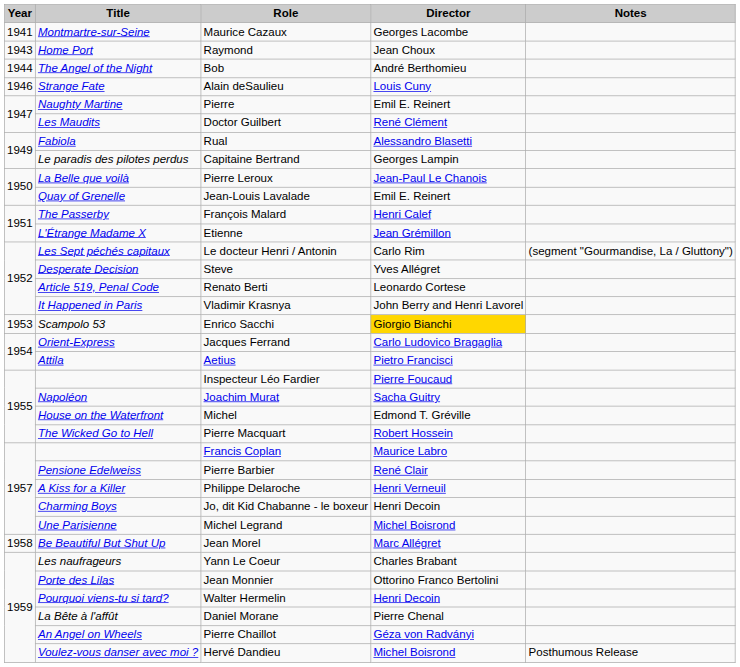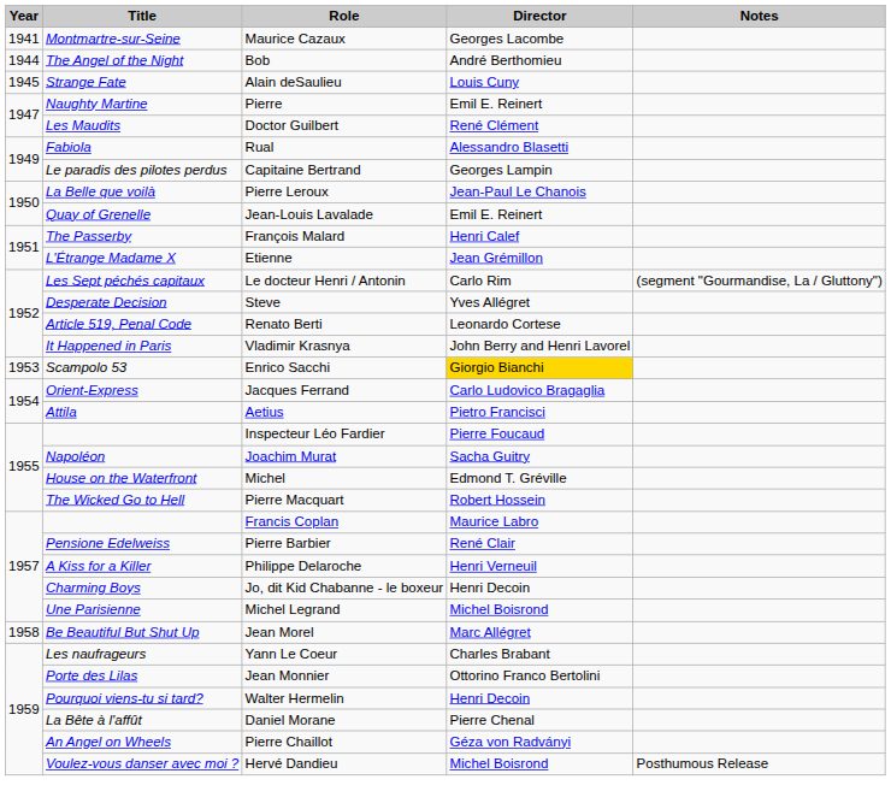 <table class="wikitable">
 <tr>
 <th style="background: #CCCCCC;">Year</th>
 <th style="background: #CCCCCC;">Title</th>
 <th style="background: #CCCCCC;">Role</th>
 <th style="background: #CCCCCC;">Director</th>
 <th style="background: #CCCCCC;">Notes</th>
 </tr>
 <tr>
 <td>1941</td>
 <td><em><a href='#'>Montmartre-sur-Seine</a></em></td>
 <td>Maurice Cazaux</td>
 <td>Georges Lacombe</td>
 <td></td>
 </tr>
 <tr>
-<td>1943</td>
-<td><em><a href='#'>Home Port</a></em></td>
-<td>Raymond</td>
-<td>Jean Choux</td>
-<td></td>
-</tr>
-<tr>
 <td>1944</td>
 <td><em><a href='#'>The Angel of the Night</a></em></td>
 <td>Bob</td>
 <td>André Berthomieu</td>
 <td></td>
 </tr>
 <tr>
-<td>1946</td>
+<td>1945</td>
 <td><em><a href='#'>Strange Fate</a></em></td>
 <td>Alain deSaulieu</td>
 <td><a href='#'>Louis Cuny</a></td>
 <td></td>
 </tr>
 <tr>
 <td rowspan=2>1947</td>
 <td><em><a href='#'>Naughty Martine</a></em></td>
 <td>Pierre</td>
 <td>Emil E. Reinert</td>
 <td></td>
 </tr>
 <tr>
 <td><em><a href='#'>Les Maudits</a></em></td>
 <td>Doctor Guilbert</td>
 <td><a href='#'>René Clément</a></td>
 <td></td>
 </tr>
 <tr>
 <td rowspan=2>1949</td>
 <td><em><a href='#'>Fabiola</a></em></td>
 <td>Rual</td>
 <td><a href='#'>Alessandro Blasetti</a></td>
 <td></td>
 </tr>
 <tr>
 <td><em>Le paradis des pilotes perdus</em></td>
 <td>Capitaine Bertrand</td>
 <td>Georges Lampin</td>
 <td></td>
 </tr>
 <tr>
 <td rowspan=2>1950</td>
 <td><em><a href='#'>La Belle que voilà</a></em></td>
 <td>Pierre Leroux</td>
 <td><a href='#'>Jean-Paul Le Chanois</a></td>
 <td></td>
 </tr>
 <tr>
 <td><em><a href='#'>Quay of Grenelle</a></em></td>
 <td>Jean-Louis Lavalade</td>
 <td>Emil E. Reinert</td>
 <td></td>
 </tr>
 <tr>
 <td rowspan=2>1951</td>
 <td><em><a href='#'>The Passerby</a></em></td>
 <td>François Malard</td>
 <td><a href='#'>Henri Calef</a></td>
 <td></td>
 </tr>
 <tr>
 <td><em><a href='#'>L'Étrange Madame X</a></em></td>
 <td>Etienne</td>
 <td><a href='#'>Jean Grémillon</a></td>
 <td></td>
 </tr>
 <tr>
 <td rowspan=4>1952</td>
 <td><em><a href='#'>Les Sept péchés capitaux</a></em></td>
 <td>Le docteur Henri / Antonin</td>
 <td>Carlo Rim</td>
 <td>(segment "Gourmandise, La / Gluttony")</td>
 </tr>
 <tr>
 <td><em><a href='#'>Desperate Decision</a></em></td>
 <td>Steve</td>
 <td>Yves Allégret</td>
 <td></td>
 </tr>
 <tr>
 <td><em><a href='#'>Article 519, Penal Code</a></em></td>
 <td>Renato Berti</td>
 <td>Leonardo Cortese</td>
 <td></td>
 </tr>
 <tr>
 <td><em><a href='#'>It Happened in Paris</a></em></td>
 <td>Vladimir Krasnya</td>
 <td>John Berry and Henri Lavorel</td>
 <td></td>
 </tr>
 <tr>
 <td>1953</td>
 <td><em>Scampolo 53</em></td>
 <td>Enrico Sacchi</td>
 <td style="background: gold;">Giorgio Bianchi</td>
 <td></td>
 </tr>
 <tr>
 <td rowspan=2>1954</td>
 <td><em><a href='#'>Orient-Express</a></em></td>
 <td>Jacques Ferrand</td>
 <td><a href='#'>Carlo Ludovico Bragaglia</a></td>
 <td></td>
 </tr>
 <tr>
 <td><em><a href='#'>Attila</a></em></td>
 <td><a href='#'>Aetius</a></td>
 <td><a href='#'>Pietro Francisci</a></td>
 <td></td>
 </tr>
 <tr>
 <td rowspan=4>1955</td>
 <td><em></em></td>
 <td>Inspecteur Léo Fardier</td>
 <td><a href='#'>Pierre Foucaud</a></td>
 <td></td>
 </tr>
 <tr>
 <td><em><a href='#'>Napoléon</a></em></td>
 <td><a href='#'>Joachim Murat</a></td>
 <td><a href='#'>Sacha Guitry</a></td>
 <td></td>
 </tr>
 <tr>
 <td><em><a href='#'>House on the Waterfront</a></em></td>
 <td>Michel</td>
 <td>Edmond T. Gréville</td>
 <td></td>
 </tr>
 <tr>
 <td><em><a href='#'>The Wicked Go to Hell</a></em></td>
 <td>Pierre Macquart</td>
 <td><a href='#'>Robert Hossein</a></td>
 <td></td>
 </tr>
 <tr>
 <td rowspan=5>1957</td>
 <td><em></em></td>
 <td><a href='#'>Francis Coplan</a></td>
 <td><a href='#'>Maurice Labro</a></td>
 <td></td>
 </tr>
 <tr>
 <td><em><a href='#'>Pensione Edelweiss</a></em></td>
 <td>Pierre Barbier</td>
 <td><a href='#'>René Clair</a></td>
 <td></td>
 </tr>
 <tr>
 <td><em><a href='#'>A Kiss for a Killer</a></em></td>
 <td>Philippe Delaroche</td>
 <td><a href='#'>Henri Verneuil</a></td>
 <td></td>
 </tr>
 <tr>
 <td><em><a href='#'>Charming Boys</a></em></td>
 <td>Jo, dit Kid Chabanne - le boxeur</td>
 <td>Henri Decoin</td>
 <td></td>
 </tr>
 <tr>
 <td><em><a href='#'>Une Parisienne</a></em></td>
 <td>Michel Legrand</td>
 <td><a href='#'>Michel Boisrond</a></td>
 <td></td>
 </tr>
 <tr>
 <td>1958</td>
 <td><em><a href='#'>Be Beautiful But Shut Up</a></em></td>
 <td>Jean Morel</td>
 <td><a href='#'>Marc Allégret</a></td>
 <td></td>
 </tr>
 <tr>
 <td rowspan=6>1959</td>
 <td><em>Les naufrageurs</em></td>
 <td>Yann Le Coeur</td>
 <td>Charles Brabant</td>
 <td></td>
 </tr>
 <tr>
 <td><em><a href='#'>Porte des Lilas</a></em></td>
 <td>Jean Monnier</td>
 <td>Ottorino Franco Bertolini</td>
 <td></td>
 </tr>
 <tr>
 <td><em><a href='#'>Pourquoi viens-tu si tard?</a></em></td>
 <td>Walter Hermelin</td>
 <td><a href='#'>Henri Decoin</a></td>
 <td></td>
 </tr>
 <tr>
 <td><em>La Bête à l'affût</em></td>
 <td>Daniel Morane</td>
 <td>Pierre Chenal</td>
 <td></td>
 </tr>
 <tr>
 <td><em><a href='#'>An Angel on Wheels</a></em></td>
 <td>Pierre Chaillot</td>
 <td><a href='#'>Géza von Radványi</a></td>
 <td></td>
 </tr>
 <tr>
 <td><em><a href='#'>Voulez-vous danser avec moi ?</a></em></td>
 <td>Hervé Dandieu</td>
 <td><a href='#'>Michel Boisrond</a></td>
 <td>Posthumous Release</td>
 </tr>
 </table>
